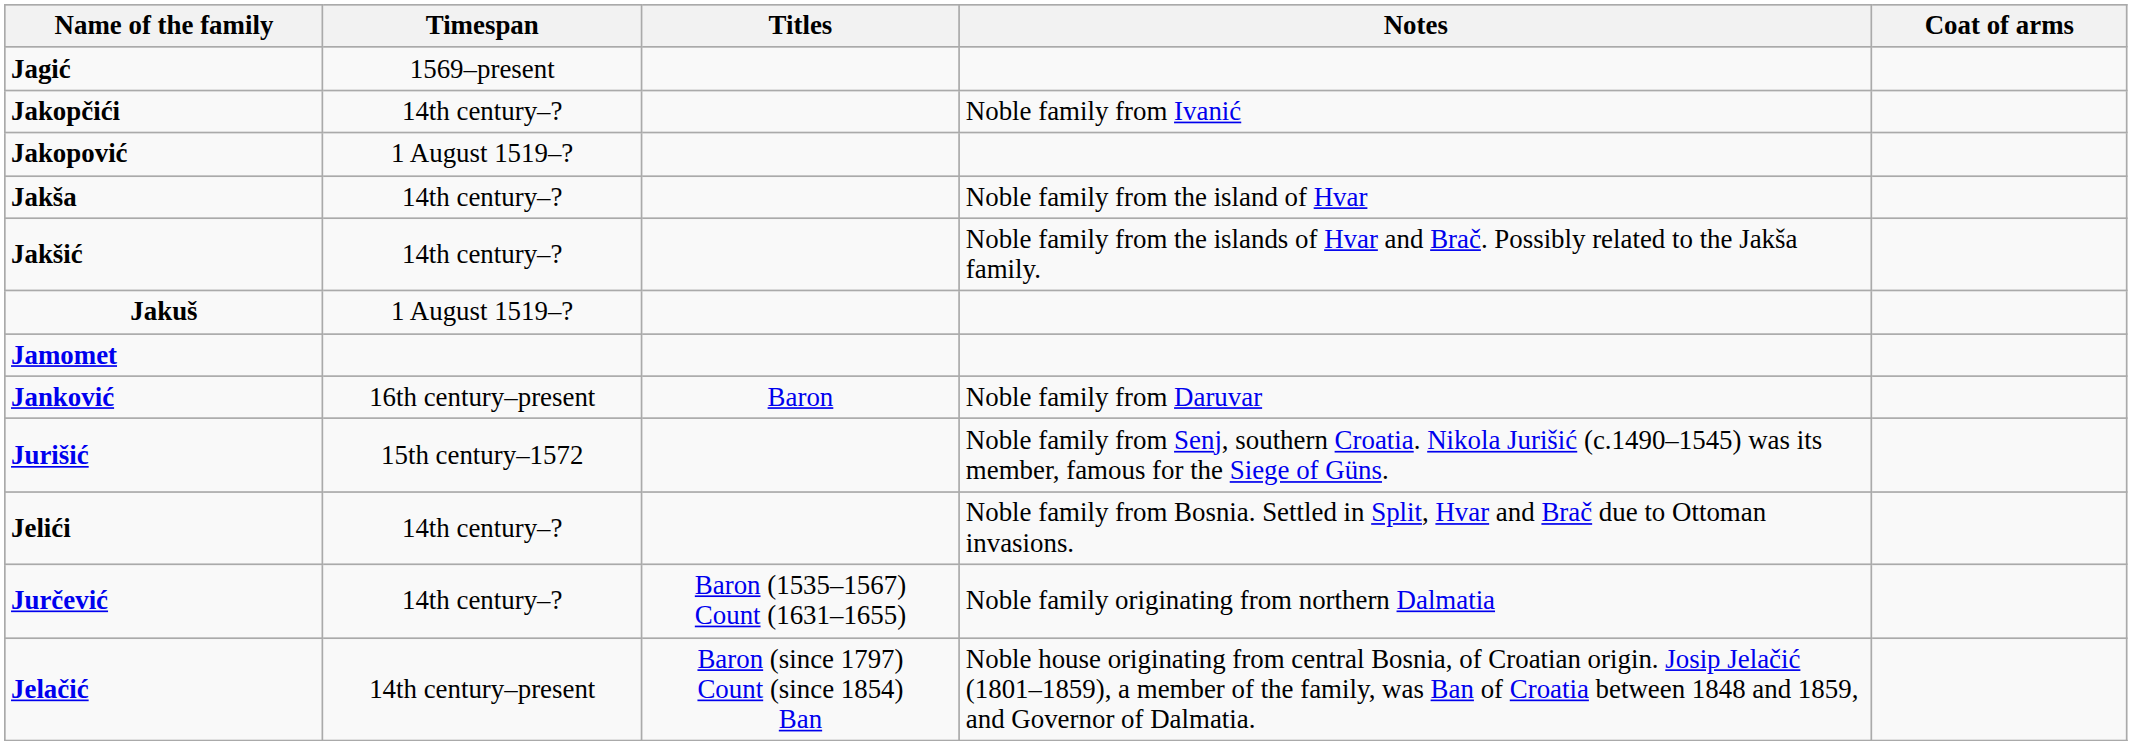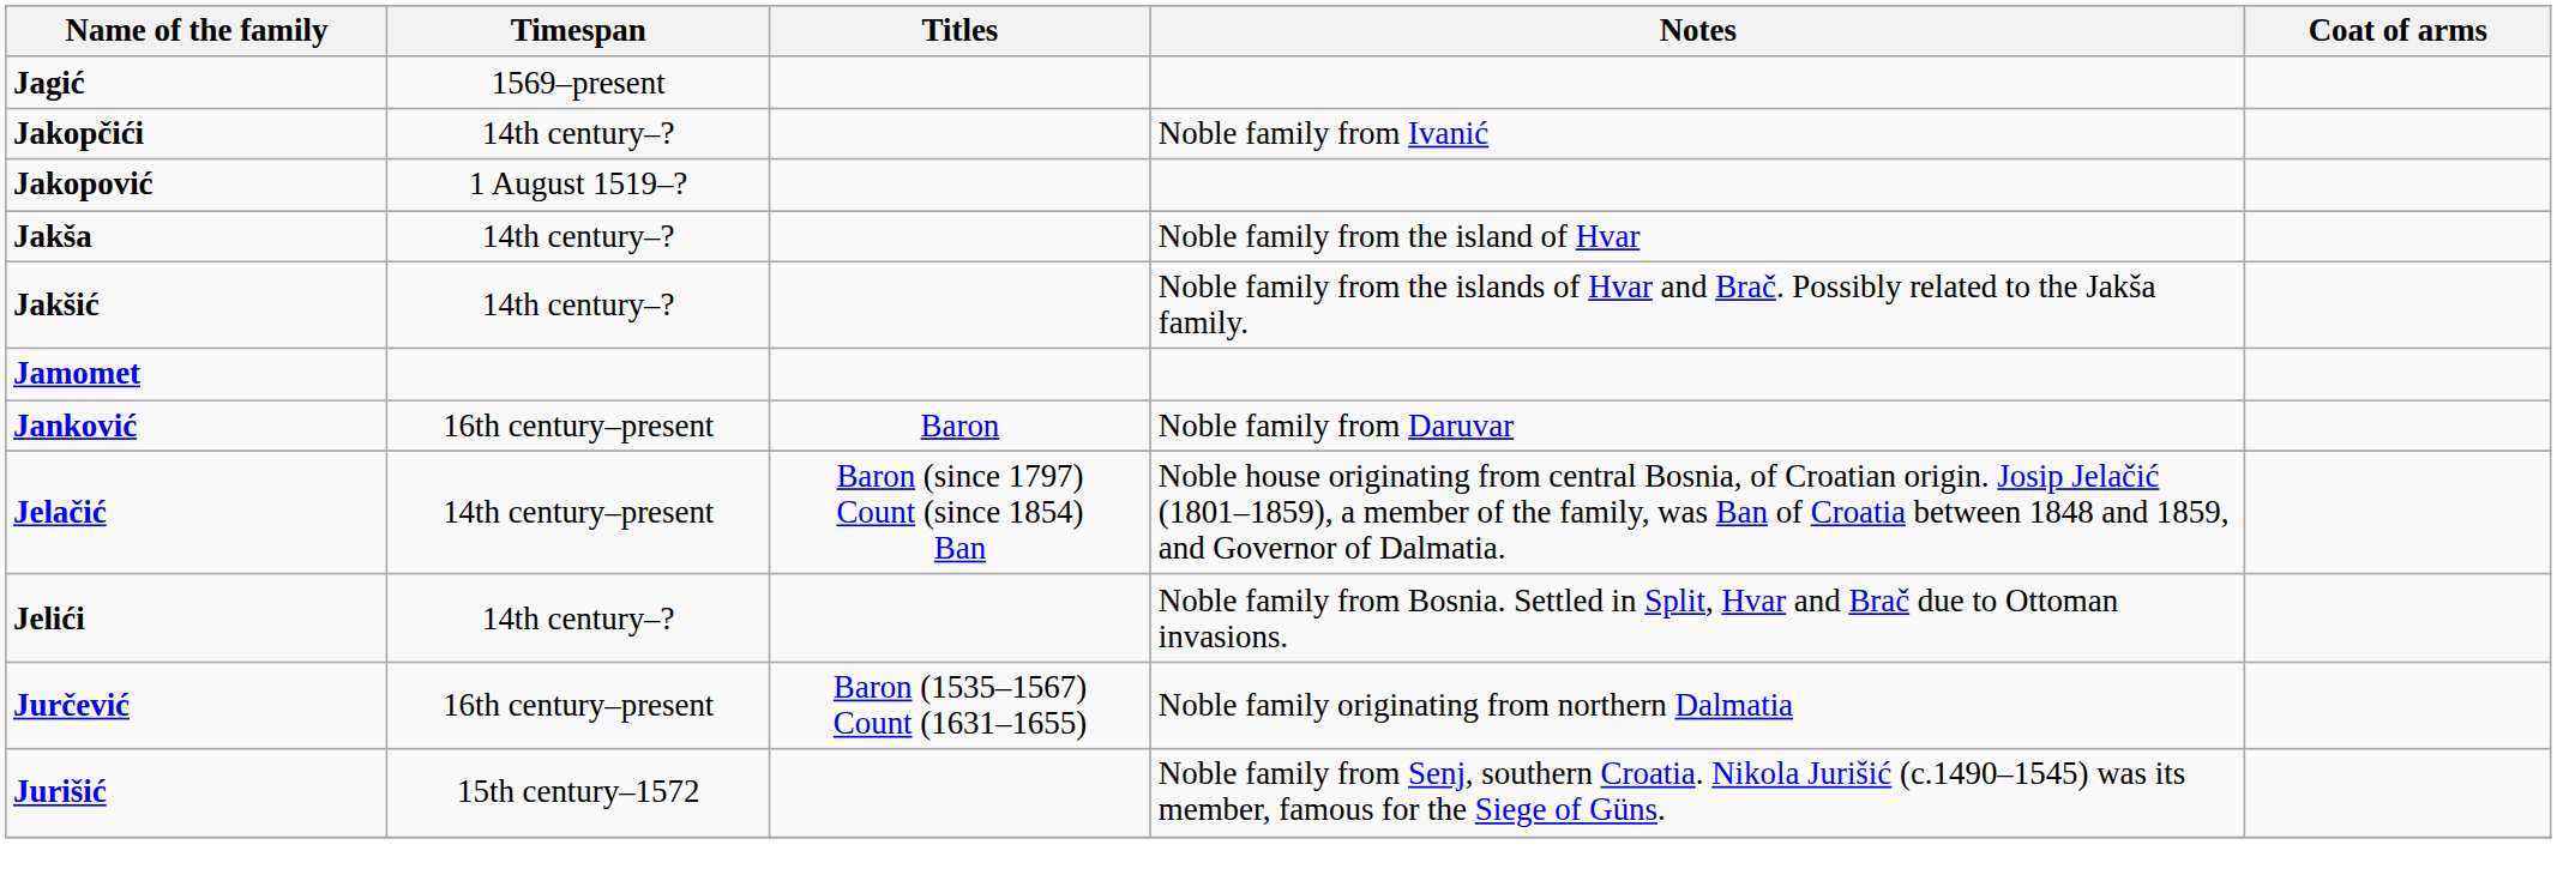 <table class="wikitable" style="text-align:center" width=100%>
 <tr>
 <th bgcolor="silver" ! width="15%">Name of the family</th>
 <th bgcolor="silver" ! width="15%">Timespan</th>
 <th bgcolor="silver" ! width="15%">Titles</th>
 <th bgcolor="silver" ! width="43%">Notes</th>
 <th bgcolor="silver" ! width="12%">Coat of arms</th>
 </tr>
 <tr>
 <td align="left"><strong>Jagić</strong></td>
 <td>1569–present</td>
 <td></td>
 <td></td>
 <td align="center"></td>
 </tr>
 <tr>
 <td align="left"><strong>Jakopčići</strong></td>
 <td>14th century–?</td>
 <td></td>
 <td align="left">Noble family from <a href='#'>Ivanić</a></td>
 <td></td>
 </tr>
 <tr>
 <td align="left"><strong>Jakopović</strong></td>
 <td>1 August 1519–?</td>
 <td></td>
 <td></td>
 <td></td>
 </tr>
 <tr>
 <td align="left"><strong>Jakša</strong></td>
 <td>14th century–?</td>
 <td></td>
 <td align="left">Noble family from the island of <a href='#'>Hvar</a></td>
 <td></td>
 </tr>
 <tr>
 <td align="left"><strong>Jakšić</strong></td>
 <td>14th century–?</td>
 <td></td>
 <td align="left">Noble family from the islands of <a href='#'>Hvar</a> and <a href='#'>Brač</a>. Possibly related to the Jakša family.</td>
 <td></td>
 </tr>
 <tr>
-<td><strong>Jakuš</strong></td>
-<td>1 August 1519–?</td>
-<td></td>
-<td></td>
-<td></td>
-</tr>
-<tr>
 <td align="left"><strong><a href='#'>Jamomet</a></strong></td>
 <td align="center"></td>
 <td align="center"></td>
 <td align="left"></td>
 <td align="center"></td>
 </tr>
 <tr>
 <td align="left"><a href='#'><strong>Janković</strong></a></td>
 <td align="center">16th century–present</td>
 <td align="center"><a href='#'>Baron</a></td>
 <td align="left">Noble family from <a href='#'>Daruvar</a></td>
 <td align="center"></td>
 </tr>
 <tr>
-<td align="left"><a href='#'><strong>Jurišić</strong></a></td>
-<td align="center">15th century–1572</td>
-<td align="center"></td>
-<td align="left">Noble family from <a href='#'>Senj</a>, southern <a href='#'>Croatia</a>. <a href='#'>Nikola Jurišić</a> (c.1490–1545) was its member, famous for the <a href='#'>Siege of Güns</a>.</td>
+<td align="left"><a href='#'><strong>Jelačić</strong></a></td>
+<td align="center">14th century–present</td>
+<td align="center"><a href='#'>Baron</a> (since 1797)<br><a href='#'>Count</a> (since 1854)<br><a href='#'>Ban</a></td>
+<td align="left">Noble house originating from central Bosnia, of Croatian origin. <a href='#'>Josip Jelačić</a> (1801–1859), a member of the family, was <a href='#'>Ban</a> of <a href='#'>Croatia</a> between 1848 and 1859, and Governor of Dalmatia.</td>
 <td align="center"></td>
 </tr>
 <tr>
 <td align="left"><strong>Jelići</strong></td>
 <td>14th century–?</td>
 <td align="left"></td>
 <td align="left">Noble family from Bosnia. Settled in <a href='#'>Split</a>, <a href='#'>Hvar</a> and <a href='#'>Brač</a> due to Ottoman invasions.</td>
 <td></td>
 </tr>
 <tr>
 <td align="left"><a href='#'><strong>Jurčević</strong></a></td>
-<td>14th century–?</td>
+<td align="center">16th century–present</td>
 <td align="center"><a href='#'>Baron</a> (1535–1567)<br><a href='#'>Count</a> (1631–1655)</td>
 <td align="left">Noble family originating from northern <a href='#'>Dalmatia</a></td>
 <td align="center"></td>
 </tr>
 <tr>
-<td align="left"><a href='#'><strong>Jelačić</strong></a></td>
-<td align="center">14th century–present</td>
-<td align="center"><a href='#'>Baron</a> (since 1797)<br><a href='#'>Count</a> (since 1854)<br><a href='#'>Ban</a></td>
-<td align="left">Noble house originating from central Bosnia, of Croatian origin. <a href='#'>Josip Jelačić</a> (1801–1859), a member of the family, was <a href='#'>Ban</a> of <a href='#'>Croatia</a> between 1848 and 1859, and Governor of Dalmatia.</td>
+<td align="left"><a href='#'><strong>Jurišić</strong></a></td>
+<td align="center">15th century–1572</td>
+<td align="center"></td>
+<td align="left">Noble family from <a href='#'>Senj</a>, southern <a href='#'>Croatia</a>. <a href='#'>Nikola Jurišić</a> (c.1490–1545) was its member, famous for the <a href='#'>Siege of Güns</a>.</td>
 <td align="center"></td>
 </tr>
 <tr>
 </tr>
 </table>
